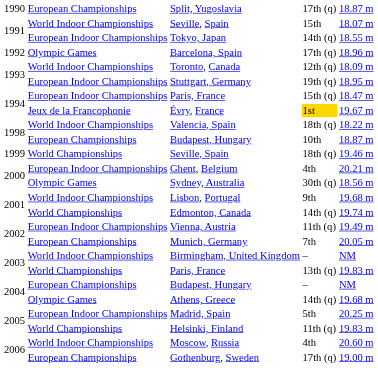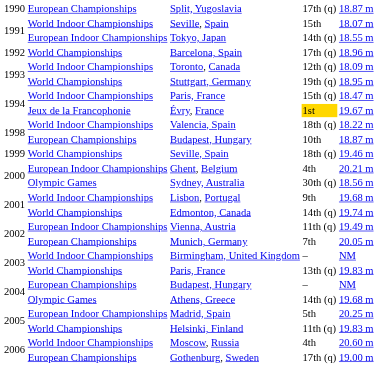 <table>
 <tr>
 <td>1990</td>
 <td><a href='#'>European Championships</a></td>
 <td><a href='#'>Split, Yugoslavia</a></td>
 <td>17th (q)</td>
 <td><a href='#'>18.87 m</a></td>
 </tr>
 <tr>
 <td rowspan=2>1991</td>
 <td><a href='#'>World Indoor Championships</a></td>
 <td><a href='#'>Seville</a>, <a href='#'>Spain</a></td>
 <td>15th</td>
 <td><a href='#'>18.07 m</a></td>
 </tr>
 <tr>
 <td><a href='#'>European Indoor Championships</a></td>
 <td><a href='#'>Tokyo, Japan</a></td>
 <td>14th (q)</td>
 <td><a href='#'>18.55 m</a></td>
 </tr>
 <tr>
 <td>1992</td>
-<td><a href='#'>Olympic Games</a></td>
+<td><a href='#'>World Championships</a></td>
 <td><a href='#'>Barcelona, Spain</a></td>
 <td>17th (q)</td>
 <td><a href='#'>18.96 m</a></td>
 </tr>
 <tr>
 <td rowspan=2>1993</td>
 <td><a href='#'>World Indoor Championships</a></td>
 <td><a href='#'>Toronto</a>, <a href='#'>Canada</a></td>
 <td>12th (q)</td>
 <td><a href='#'>18.09 m</a></td>
 </tr>
 <tr>
-<td><a href='#'>European Indoor Championships</a></td>
+<td><a href='#'>World Championships</a></td>
 <td><a href='#'>Stuttgart, Germany</a></td>
 <td>19th (q)</td>
 <td><a href='#'>18.95 m</a></td>
 </tr>
 <tr>
 <td rowspan=2>1994</td>
-<td><a href='#'>European Indoor Championships</a></td>
+<td><a href='#'>World Indoor Championships</a></td>
 <td><a href='#'>Paris, France</a></td>
 <td>15th (q)</td>
 <td><a href='#'>18.47 m</a></td>
 </tr>
 <tr>
 <td><a href='#'>Jeux de la Francophonie</a></td>
 <td><a href='#'>Évry</a>, <a href='#'>France</a></td>
 <td bgcolor="gold">1st</td>
 <td><a href='#'>19.67 m</a></td>
 </tr>
 <tr>
 <td rowspan=2>1998</td>
 <td><a href='#'>World Indoor Championships</a></td>
 <td><a href='#'>Valencia, Spain</a></td>
 <td>18th (q)</td>
 <td><a href='#'>18.22 m</a></td>
 </tr>
 <tr>
 <td><a href='#'>European Championships</a></td>
 <td><a href='#'>Budapest, Hungary</a></td>
 <td>10th</td>
 <td><a href='#'>18.87 m</a></td>
 </tr>
 <tr>
 <td>1999</td>
 <td><a href='#'>World Championships</a></td>
 <td><a href='#'>Seville, Spain</a></td>
 <td>18th (q)</td>
 <td><a href='#'>19.46 m</a></td>
 </tr>
 <tr>
 <td rowspan=2>2000</td>
 <td><a href='#'>European Indoor Championships</a></td>
 <td><a href='#'>Ghent</a>, <a href='#'>Belgium</a></td>
 <td>4th</td>
 <td><a href='#'>20.21 m</a></td>
 </tr>
 <tr>
 <td><a href='#'>Olympic Games</a></td>
 <td><a href='#'>Sydney, Australia</a></td>
 <td>30th (q)</td>
 <td><a href='#'>18.56 m</a></td>
 </tr>
 <tr>
 <td rowspan=2>2001</td>
 <td><a href='#'>World Indoor Championships</a></td>
 <td><a href='#'>Lisbon</a>, <a href='#'>Portugal</a></td>
 <td>9th</td>
 <td><a href='#'>19.68 m</a></td>
 </tr>
 <tr>
 <td><a href='#'>World Championships</a></td>
 <td><a href='#'>Edmonton, Canada</a></td>
 <td>14th (q)</td>
 <td><a href='#'>19.74 m</a></td>
 </tr>
 <tr>
 <td rowspan=2>2002</td>
 <td><a href='#'>European Indoor Championships</a></td>
 <td><a href='#'>Vienna, Austria</a></td>
 <td>11th (q)</td>
 <td><a href='#'>19.49 m</a></td>
 </tr>
 <tr>
 <td><a href='#'>European Championships</a></td>
 <td><a href='#'>Munich, Germany</a></td>
 <td>7th</td>
 <td><a href='#'>20.05 m</a></td>
 </tr>
 <tr>
 <td rowspan=2>2003</td>
 <td><a href='#'>World Indoor Championships</a></td>
 <td><a href='#'>Birmingham, United Kingdom</a></td>
 <td>–</td>
 <td><a href='#'>NM</a></td>
 </tr>
 <tr>
 <td><a href='#'>World Championships</a></td>
 <td><a href='#'>Paris, France</a></td>
 <td>13th (q)</td>
 <td><a href='#'>19.83 m</a></td>
 </tr>
 <tr>
 <td rowspan=2>2004</td>
 <td><a href='#'>European Championships</a></td>
 <td><a href='#'>Budapest, Hungary</a></td>
 <td>–</td>
 <td><a href='#'>NM</a></td>
 </tr>
 <tr>
 <td><a href='#'>Olympic Games</a></td>
 <td><a href='#'>Athens, Greece</a></td>
 <td>14th (q)</td>
 <td><a href='#'>19.68 m</a></td>
 </tr>
 <tr>
 <td rowspan=2>2005</td>
 <td><a href='#'>European Indoor Championships</a></td>
 <td><a href='#'>Madrid, Spain</a></td>
 <td>5th</td>
 <td><a href='#'>20.25 m</a></td>
 </tr>
 <tr>
 <td><a href='#'>World Championships</a></td>
 <td><a href='#'>Helsinki, Finland</a></td>
 <td>11th (q)</td>
 <td><a href='#'>19.83 m</a></td>
 </tr>
 <tr>
 <td rowspan=2>2006</td>
 <td><a href='#'>World Indoor Championships</a></td>
 <td><a href='#'>Moscow</a>, <a href='#'>Russia</a></td>
 <td>4th</td>
 <td><a href='#'>20.60 m</a></td>
 </tr>
 <tr>
 <td><a href='#'>European Championships</a></td>
 <td><a href='#'>Gothenburg</a>, <a href='#'>Sweden</a></td>
 <td>17th (q)</td>
 <td><a href='#'>19.00 m</a></td>
 </tr>
 </table>
